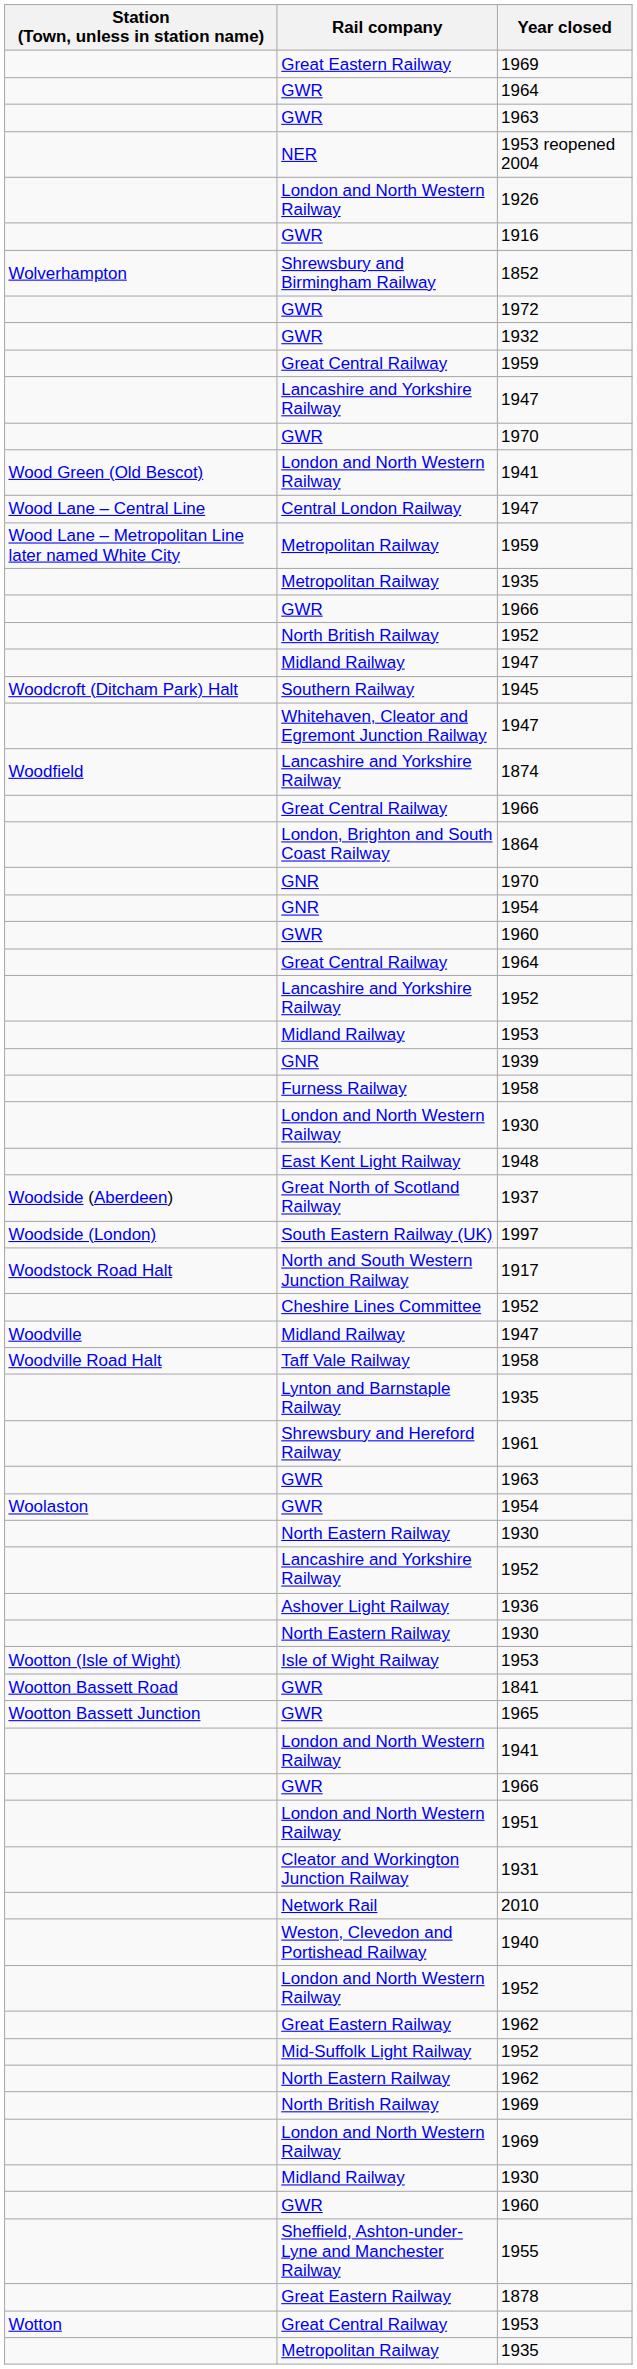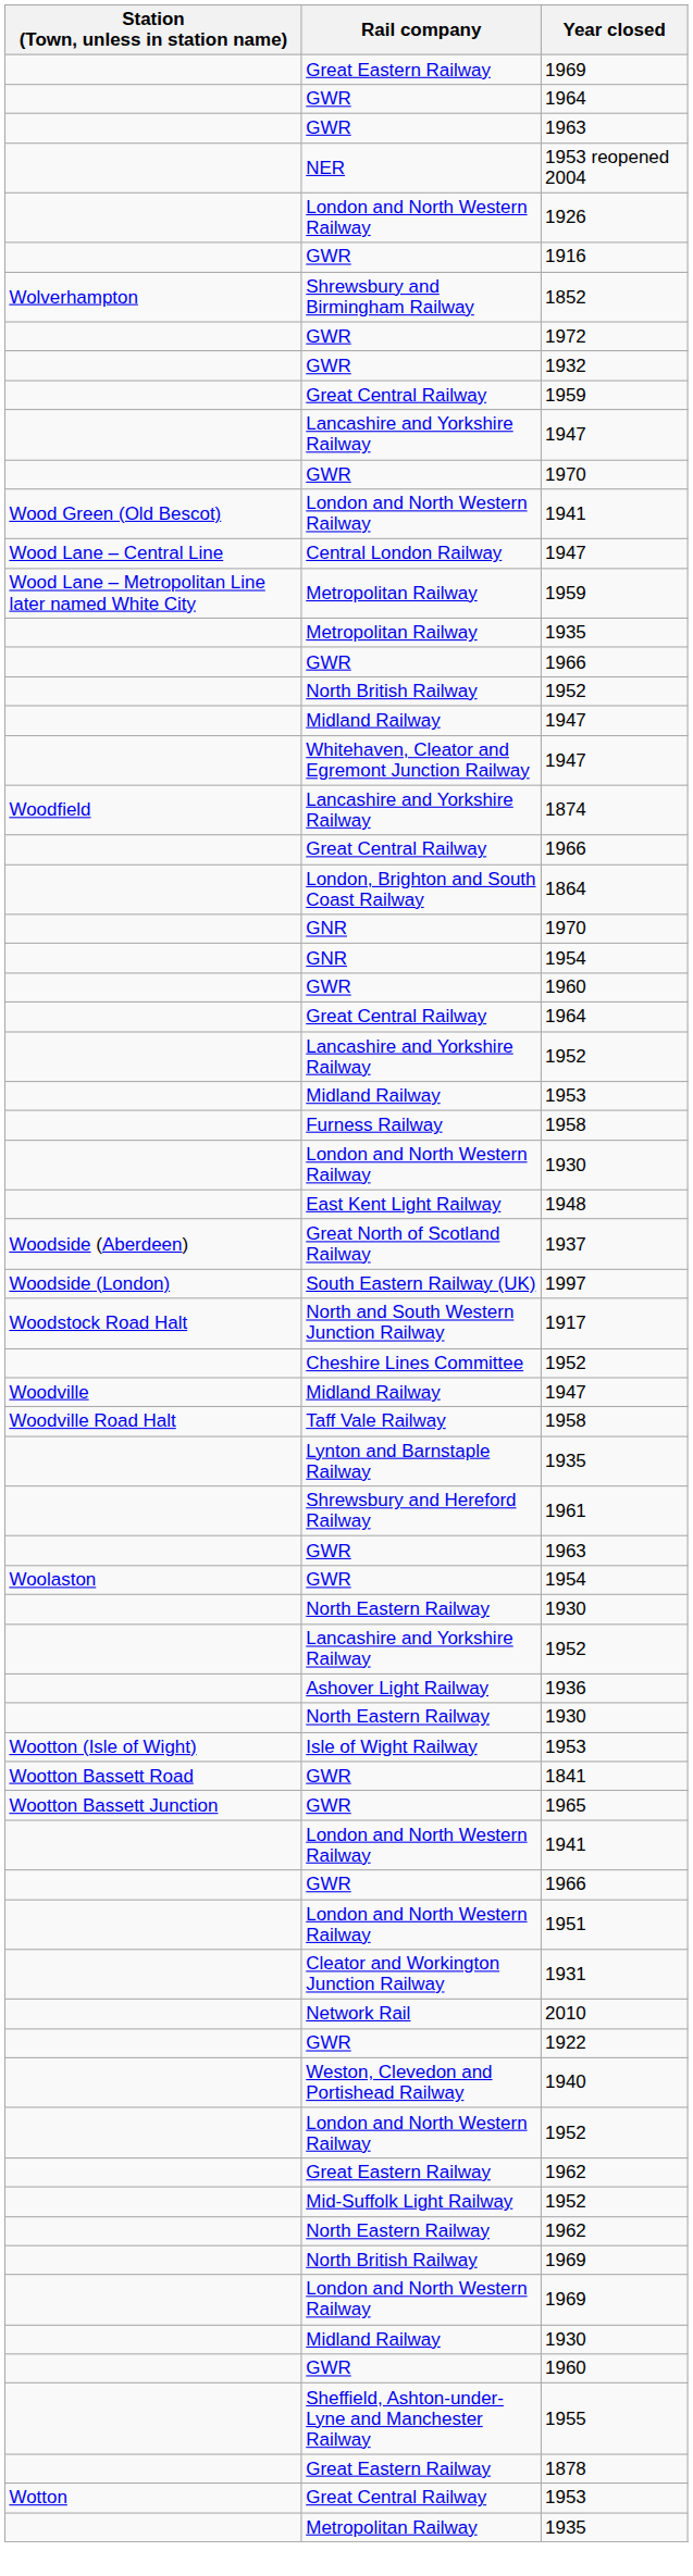 <table class="wikitable sortable">
 <tr>
 <th style="width:250px">Station<br>(Town, unless in station name)</th>
 <th style="width:200px">Rail company</th>
 <th style="width:120px">Year closed</th>
 </tr>
 <tr>
 <td></td>
 <td><a href='#'>Great Eastern Railway</a></td>
 <td>1969</td>
 </tr>
 <tr>
 <td></td>
 <td><a href='#'>GWR</a></td>
 <td>1964</td>
 </tr>
 <tr>
 <td></td>
 <td><a href='#'>GWR</a></td>
 <td>1963</td>
 </tr>
 <tr>
 <td></td>
 <td><a href='#'>NER</a></td>
 <td>1953 reopened 2004</td>
 </tr>
 <tr>
 <td></td>
 <td><a href='#'>London and North Western Railway</a></td>
 <td>1926</td>
 </tr>
 <tr>
 <td></td>
 <td><a href='#'>GWR</a></td>
 <td>1916</td>
 </tr>
 <tr>
 <td><a href='#'>Wolverhampton</a></td>
 <td><a href='#'>Shrewsbury and Birmingham Railway</a></td>
 <td>1852</td>
 </tr>
 <tr>
 <td></td>
 <td><a href='#'>GWR</a></td>
 <td>1972</td>
 </tr>
 <tr>
 <td></td>
 <td><a href='#'>GWR</a></td>
 <td>1932</td>
 </tr>
 <tr>
 <td></td>
 <td><a href='#'>Great Central Railway</a></td>
 <td>1959</td>
 </tr>
 <tr>
 <td></td>
 <td><a href='#'>Lancashire and Yorkshire Railway</a></td>
 <td>1947</td>
 </tr>
 <tr>
 <td></td>
 <td><a href='#'>GWR</a></td>
 <td>1970</td>
 </tr>
 <tr>
 <td><a href='#'>Wood Green (Old Bescot)</a></td>
 <td><a href='#'>London and North Western Railway</a></td>
 <td>1941</td>
 </tr>
 <tr>
 <td><a href='#'>Wood Lane – Central Line</a></td>
 <td><a href='#'>Central London Railway</a></td>
 <td>1947</td>
 </tr>
 <tr>
 <td><a href='#'>Wood Lane – Metropolitan Line later named White City</a></td>
 <td><a href='#'>Metropolitan Railway</a></td>
 <td>1959</td>
 </tr>
 <tr>
 <td></td>
 <td><a href='#'>Metropolitan Railway</a></td>
 <td>1935</td>
 </tr>
 <tr>
 <td></td>
 <td><a href='#'>GWR</a></td>
 <td>1966</td>
 </tr>
 <tr>
 <td></td>
 <td><a href='#'>North British Railway</a></td>
 <td>1952</td>
 </tr>
 <tr>
 <td></td>
 <td><a href='#'>Midland Railway</a></td>
 <td>1947</td>
 </tr>
 <tr>
-<td><a href='#'>Woodcroft (Ditcham Park) Halt</a></td>
-<td><a href='#'>Southern Railway</a></td>
-<td>1945</td>
-</tr>
-<tr>
 <td></td>
 <td><a href='#'>Whitehaven, Cleator and Egremont Junction Railway</a></td>
 <td>1947</td>
 </tr>
 <tr>
 <td><a href='#'>Woodfield</a></td>
 <td><a href='#'>Lancashire and Yorkshire Railway</a></td>
 <td>1874</td>
 </tr>
 <tr>
 <td></td>
 <td><a href='#'>Great Central Railway</a></td>
 <td>1966</td>
 </tr>
 <tr>
 <td></td>
 <td><a href='#'>London, Brighton and South Coast Railway</a></td>
 <td>1864</td>
 </tr>
 <tr>
 <td></td>
 <td><a href='#'>GNR</a></td>
 <td>1970</td>
 </tr>
 <tr>
 <td></td>
 <td><a href='#'>GNR</a></td>
 <td>1954</td>
 </tr>
 <tr>
 <td></td>
 <td><a href='#'>GWR</a></td>
 <td>1960</td>
 </tr>
 <tr>
 <td></td>
 <td><a href='#'>Great Central Railway</a></td>
 <td>1964</td>
 </tr>
 <tr>
 <td></td>
 <td><a href='#'>Lancashire and Yorkshire Railway</a></td>
 <td>1952</td>
 </tr>
 <tr>
 <td></td>
 <td><a href='#'>Midland Railway</a></td>
 <td>1953</td>
-</tr>
-<tr>
-<td></td>
-<td><a href='#'>GNR</a></td>
-<td>1939</td>
 </tr>
 <tr>
 <td></td>
 <td><a href='#'>Furness Railway</a></td>
 <td>1958</td>
 </tr>
 <tr>
 <td></td>
 <td><a href='#'>London and North Western Railway</a></td>
 <td>1930</td>
 </tr>
 <tr>
 <td></td>
 <td><a href='#'>East Kent Light Railway</a></td>
 <td>1948</td>
 </tr>
 <tr>
 <td><a href='#'>Woodside</a> (<a href='#'>Aberdeen</a>)</td>
 <td><a href='#'>Great North of Scotland Railway</a></td>
 <td>1937</td>
 </tr>
 <tr>
 <td><a href='#'>Woodside (London)</a></td>
 <td><a href='#'>South Eastern Railway (UK)</a></td>
 <td>1997</td>
 </tr>
 <tr>
 <td><a href='#'>Woodstock Road Halt</a></td>
 <td><a href='#'>North and South Western Junction Railway</a></td>
 <td>1917</td>
 </tr>
 <tr>
 <td></td>
 <td><a href='#'>Cheshire Lines Committee</a></td>
 <td>1952</td>
 </tr>
 <tr>
 <td><a href='#'>Woodville</a></td>
 <td><a href='#'>Midland Railway</a></td>
 <td>1947</td>
 </tr>
 <tr>
 <td><a href='#'>Woodville Road Halt</a></td>
 <td><a href='#'>Taff Vale Railway</a></td>
 <td>1958</td>
 </tr>
 <tr>
 <td></td>
 <td><a href='#'>Lynton and Barnstaple Railway</a></td>
 <td>1935</td>
 </tr>
 <tr>
 <td></td>
 <td><a href='#'>Shrewsbury and Hereford Railway</a></td>
 <td>1961</td>
 </tr>
 <tr>
 <td></td>
 <td><a href='#'>GWR</a></td>
 <td>1963</td>
 </tr>
 <tr>
 <td><a href='#'>Woolaston</a></td>
 <td><a href='#'>GWR</a></td>
 <td>1954</td>
 </tr>
 <tr>
 <td></td>
 <td><a href='#'>North Eastern Railway</a></td>
 <td>1930</td>
 </tr>
 <tr>
 <td></td>
 <td><a href='#'>Lancashire and Yorkshire Railway</a></td>
 <td>1952</td>
 </tr>
 <tr>
 <td></td>
 <td><a href='#'>Ashover Light Railway</a></td>
 <td>1936</td>
 </tr>
 <tr>
 <td></td>
 <td><a href='#'>North Eastern Railway</a></td>
 <td>1930</td>
 </tr>
 <tr>
 <td><a href='#'>Wootton (Isle of Wight)</a></td>
 <td><a href='#'>Isle of Wight Railway</a></td>
 <td>1953</td>
 </tr>
 <tr>
 <td><a href='#'>Wootton Bassett Road</a></td>
 <td><a href='#'>GWR</a></td>
 <td>1841</td>
 </tr>
 <tr>
 <td><a href='#'>Wootton Bassett Junction</a></td>
 <td><a href='#'>GWR</a></td>
 <td>1965</td>
 </tr>
 <tr>
 <td></td>
 <td><a href='#'>London and North Western Railway</a></td>
 <td>1941</td>
 </tr>
 <tr>
 <td></td>
 <td><a href='#'>GWR</a></td>
 <td>1966</td>
 </tr>
 <tr>
 <td></td>
 <td><a href='#'>London and North Western Railway</a></td>
 <td>1951</td>
 </tr>
 <tr>
 <td></td>
 <td><a href='#'>Cleator and Workington Junction Railway</a></td>
 <td>1931</td>
 </tr>
 <tr>
 <td></td>
 <td><a href='#'>Network Rail</a></td>
 <td>2010</td>
 </tr>
 <tr>
 <td></td>
+<td><a href='#'>GWR</a></td>
+<td>1922</td>
+</tr>
+<tr>
+<td></td>
 <td><a href='#'>Weston, Clevedon and Portishead Railway</a></td>
 <td>1940</td>
 </tr>
 <tr>
 <td></td>
 <td><a href='#'>London and North Western Railway</a></td>
 <td>1952</td>
 </tr>
 <tr>
 <td></td>
 <td><a href='#'>Great Eastern Railway</a></td>
 <td>1962</td>
 </tr>
 <tr>
 <td></td>
 <td><a href='#'>Mid-Suffolk Light Railway</a></td>
 <td>1952</td>
 </tr>
 <tr>
 <td></td>
 <td><a href='#'>North Eastern Railway</a></td>
 <td>1962</td>
 </tr>
 <tr>
 <td></td>
 <td><a href='#'>North British Railway</a></td>
 <td>1969</td>
 </tr>
 <tr>
 <td></td>
 <td><a href='#'>London and North Western Railway</a></td>
 <td>1969</td>
 </tr>
 <tr>
 <td></td>
 <td><a href='#'>Midland Railway</a></td>
 <td>1930</td>
 </tr>
 <tr>
 <td></td>
 <td><a href='#'>GWR</a></td>
 <td>1960</td>
 </tr>
 <tr>
 <td></td>
 <td><a href='#'>Sheffield, Ashton-under-Lyne and Manchester Railway</a></td>
 <td>1955</td>
 </tr>
 <tr>
 <td></td>
 <td><a href='#'>Great Eastern Railway</a></td>
 <td>1878</td>
 </tr>
 <tr>
 <td><a href='#'>Wotton</a></td>
 <td><a href='#'>Great Central Railway</a></td>
 <td>1953</td>
 </tr>
 <tr>
 <td></td>
 <td><a href='#'>Metropolitan Railway</a></td>
 <td>1935</td>
 </tr>
 </table>
